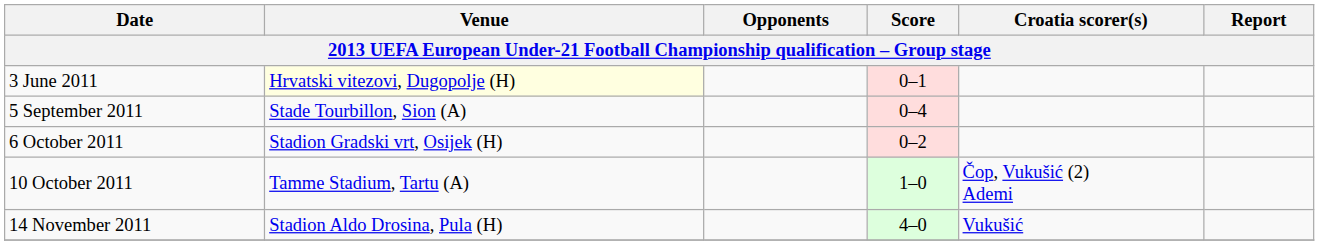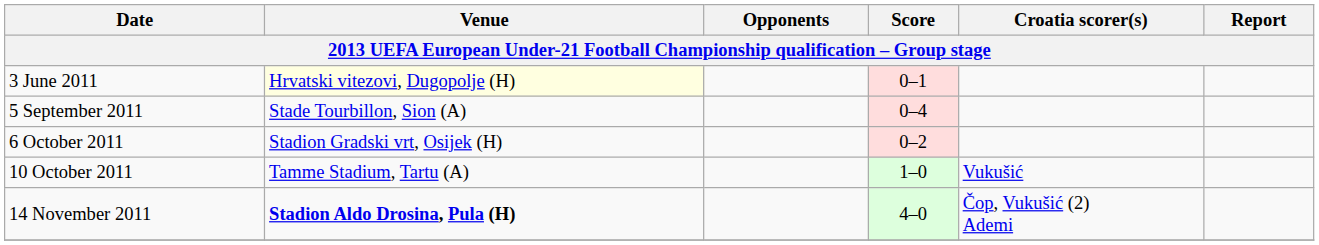 <table class="wikitable" width=85%; style="font-size:95%;">
 <tr>
 <th>Date</th>
 <th>Venue</th>
 <th>Opponents</th>
 <th>Score</th>
 <th>Croatia scorer(s)</th>
 <th>Report</th>
 </tr>
 <tr>
 <th colspan=7><a href='#'>2013 UEFA European Under-21 Football Championship qualification – Group stage</a></th>
 </tr>
 <tr>
 <td>3 June 2011</td>
 <td style="background: lightyellow;"><a href='#'>Hrvatski vitezovi</a>, <a href='#'>Dugopolje</a> (H)</td>
 <td></td>
 <td align=center bgcolor=ffdddd>0–1</td>
 <td></td>
 <td></td>
 </tr>
 <tr>
 <td>5 September 2011</td>
 <td><a href='#'>Stade Tourbillon</a>, <a href='#'>Sion</a> (A)</td>
 <td></td>
 <td align=center bgcolor=ffdddd>0–4</td>
 <td></td>
 <td></td>
 </tr>
 <tr>
 <td>6 October 2011</td>
 <td><a href='#'>Stadion Gradski vrt</a>, <a href='#'>Osijek</a> (H)</td>
 <td></td>
 <td align=center bgcolor=ffdddd>0–2</td>
 <td></td>
 <td></td>
 </tr>
 <tr>
 <td>10 October 2011</td>
 <td><a href='#'>Tamme Stadium</a>, <a href='#'>Tartu</a> (A)</td>
 <td></td>
 <td align=center bgcolor=ddffdd>1–0</td>
-<td><a href='#'>Čop</a>, <a href='#'>Vukušić</a> (2)<br><a href='#'>Ademi</a></td>
+<td><a href='#'>Vukušić</a></td>
 <td></td>
 </tr>
 <tr>
 <td>14 November 2011</td>
-<td><a href='#'>Stadion Aldo Drosina</a>, <a href='#'>Pula</a> (H)</td>
+<td><strong><a href='#'>Stadion Aldo Drosina</a>, <a href='#'>Pula</a> (H)</strong></td>
 <td></td>
 <td align=center bgcolor=ddffdd>4–0</td>
-<td><a href='#'>Vukušić</a></td>
+<td><a href='#'>Čop</a>, <a href='#'>Vukušić</a> (2)<br><a href='#'>Ademi</a></td>
 <td></td>
 </tr>
 <tr>
 </tr>
 </table>
